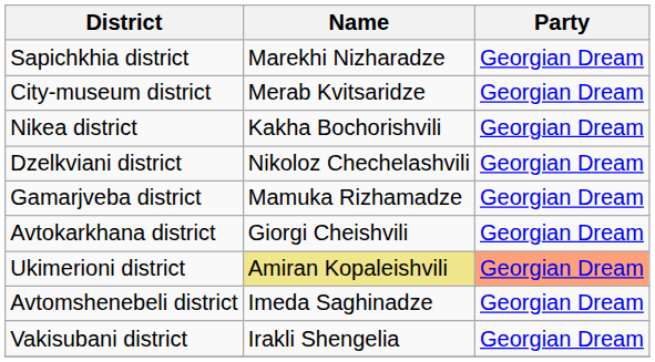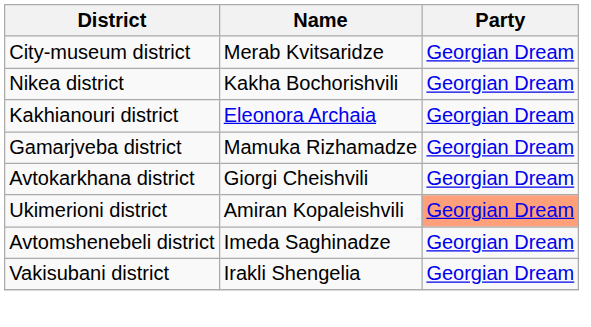 <table class="wikitable">
 <tr>
 <th>District</th>
 <th>Name</th>
 <th>Party</th>
-</tr>
-<tr>
-<td>Sapichkhia district</td>
-<td>Marekhi Nizharadze</td>
-<td><a href='#'>Georgian Dream</a></td>
 </tr>
 <tr>
 <td>City-museum district</td>
 <td>Merab Kvitsaridze</td>
 <td><a href='#'>Georgian Dream</a></td>
 </tr>
 <tr>
 <td>Nikea district</td>
 <td>Kakha Bochorishvili</td>
 <td><a href='#'>Georgian Dream</a></td>
 </tr>
 <tr>
-<td>Dzelkviani district</td>
-<td>Nikoloz Chechelashvili</td>
+<td>Kakhianouri district</td>
+<td><a href='#'>Eleonora Archaia</a></td>
 <td><a href='#'>Georgian Dream</a></td>
 </tr>
 <tr>
 <td>Gamarjveba district</td>
 <td>Mamuka Rizhamadze</td>
 <td><a href='#'>Georgian Dream</a></td>
 </tr>
 <tr>
 <td>Avtokarkhana district</td>
 <td>Giorgi Cheishvili</td>
 <td><a href='#'>Georgian Dream</a></td>
 </tr>
 <tr>
 <td>Ukimerioni district</td>
-<td style="background: khaki;">Amiran Kopaleishvili</td>
+<td>Amiran Kopaleishvili</td>
 <td style="background: lightsalmon;"><a href='#'>Georgian Dream</a></td>
 </tr>
 <tr>
 <td>Avtomshenebeli district</td>
 <td>Imeda Saghinadze</td>
 <td><a href='#'>Georgian Dream</a></td>
 </tr>
 <tr>
 <td>Vakisubani district</td>
 <td>Irakli Shengelia</td>
 <td><a href='#'>Georgian Dream</a></td>
 </tr>
 <tr>
 </tr>
 </table>
